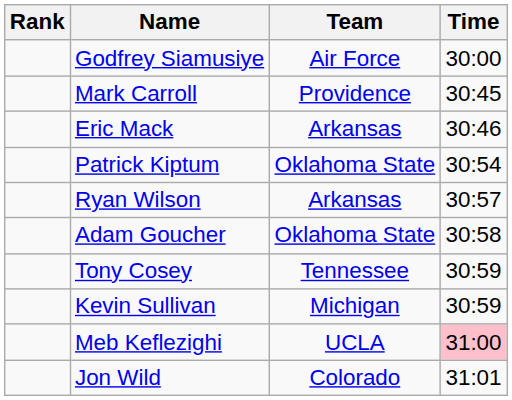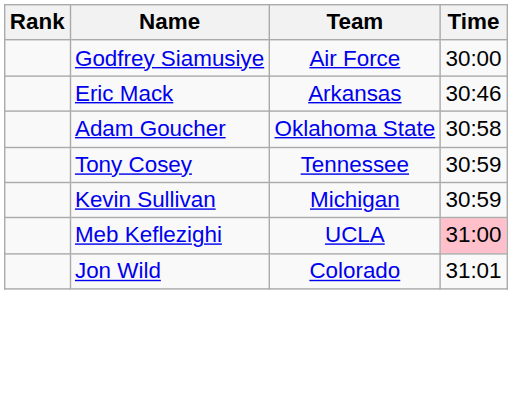 <table class="wikitable sortable" style="text-align:center">
 <tr>
 <th>Rank</th>
 <th>Name</th>
 <th>Team</th>
 <th>Time</th>
 </tr>
 <tr>
 <td></td>
 <td align=left> <a href='#'>Godfrey Siamusiye</a></td>
 <td><a href='#'>Air Force</a></td>
 <td>30:00</td>
 </tr>
 <tr>
 <td></td>
-<td align=left> <a href='#'>Mark Carroll</a></td>
-<td><a href='#'>Providence</a></td>
-<td>30:45</td>
-</tr>
-<tr>
-<td></td>
 <td align=left> <a href='#'>Eric Mack</a></td>
 <td><a href='#'>Arkansas</a></td>
 <td>30:46</td>
-</tr>
-<tr>
-<td></td>
-<td align=left> <a href='#'>Patrick Kiptum</a></td>
-<td><a href='#'>Oklahoma State</a></td>
-<td>30:54</td>
-</tr>
-<tr>
-<td></td>
-<td align=left> <a href='#'>Ryan Wilson</a></td>
-<td><a href='#'>Arkansas</a></td>
-<td>30:57</td>
 </tr>
 <tr>
 <td></td>
 <td align=left> <a href='#'>Adam Goucher</a></td>
 <td><a href='#'>Oklahoma State</a></td>
 <td>30:58</td>
 </tr>
 <tr>
 <td></td>
 <td align=left> <a href='#'>Tony Cosey</a></td>
 <td><a href='#'>Tennessee</a></td>
 <td>30:59</td>
 </tr>
 <tr>
 <td></td>
 <td align=left> <a href='#'>Kevin Sullivan</a></td>
 <td><a href='#'>Michigan</a></td>
 <td>30:59</td>
 </tr>
 <tr>
 <td></td>
 <td align=left> <a href='#'>Meb Keflezighi</a></td>
 <td><a href='#'>UCLA</a></td>
 <td style="background: pink;">31:00</td>
 </tr>
 <tr>
 <td></td>
 <td align=left> <a href='#'>Jon Wild</a></td>
 <td><a href='#'>Colorado</a></td>
 <td>31:01</td>
 </tr>
 </table>
